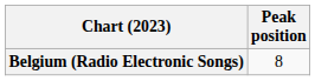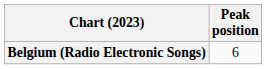 <table class="wikitable plainrowheaders">
 <tr>
 <th scope="col">Chart (2023)</th>
 <th scope="col">Peak<br>position</th>
 </tr>
 <tr>
 <th scope="row">Belgium (Radio Electronic Songs)</th>
-<td style="text-align:center;">8</td>
+<td style="text-align:center;">6</td>
 </tr>
 </table>
